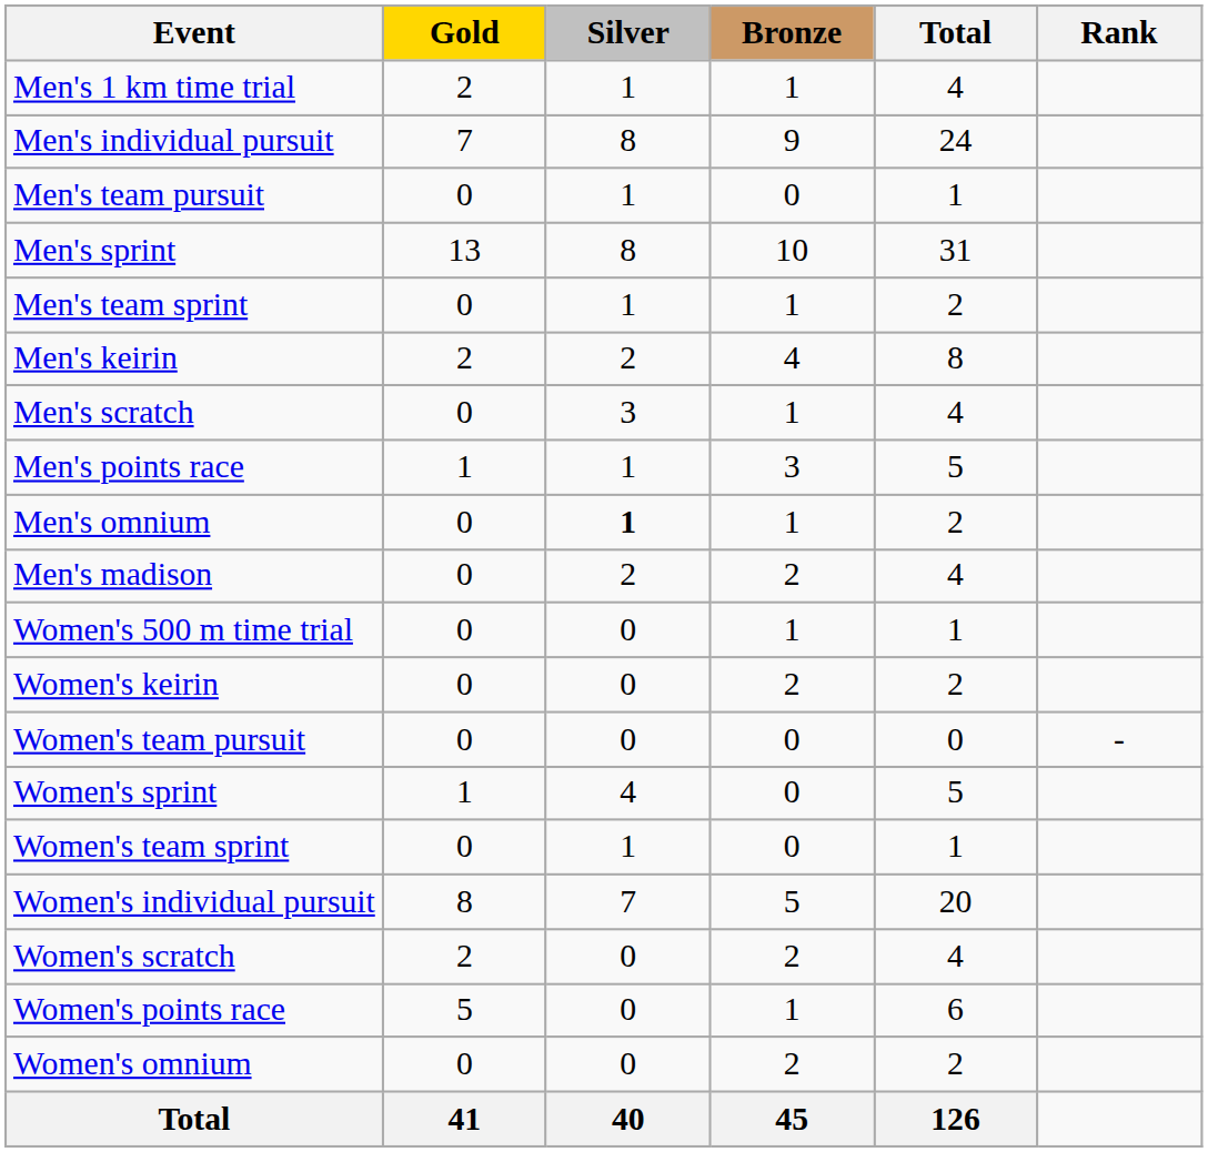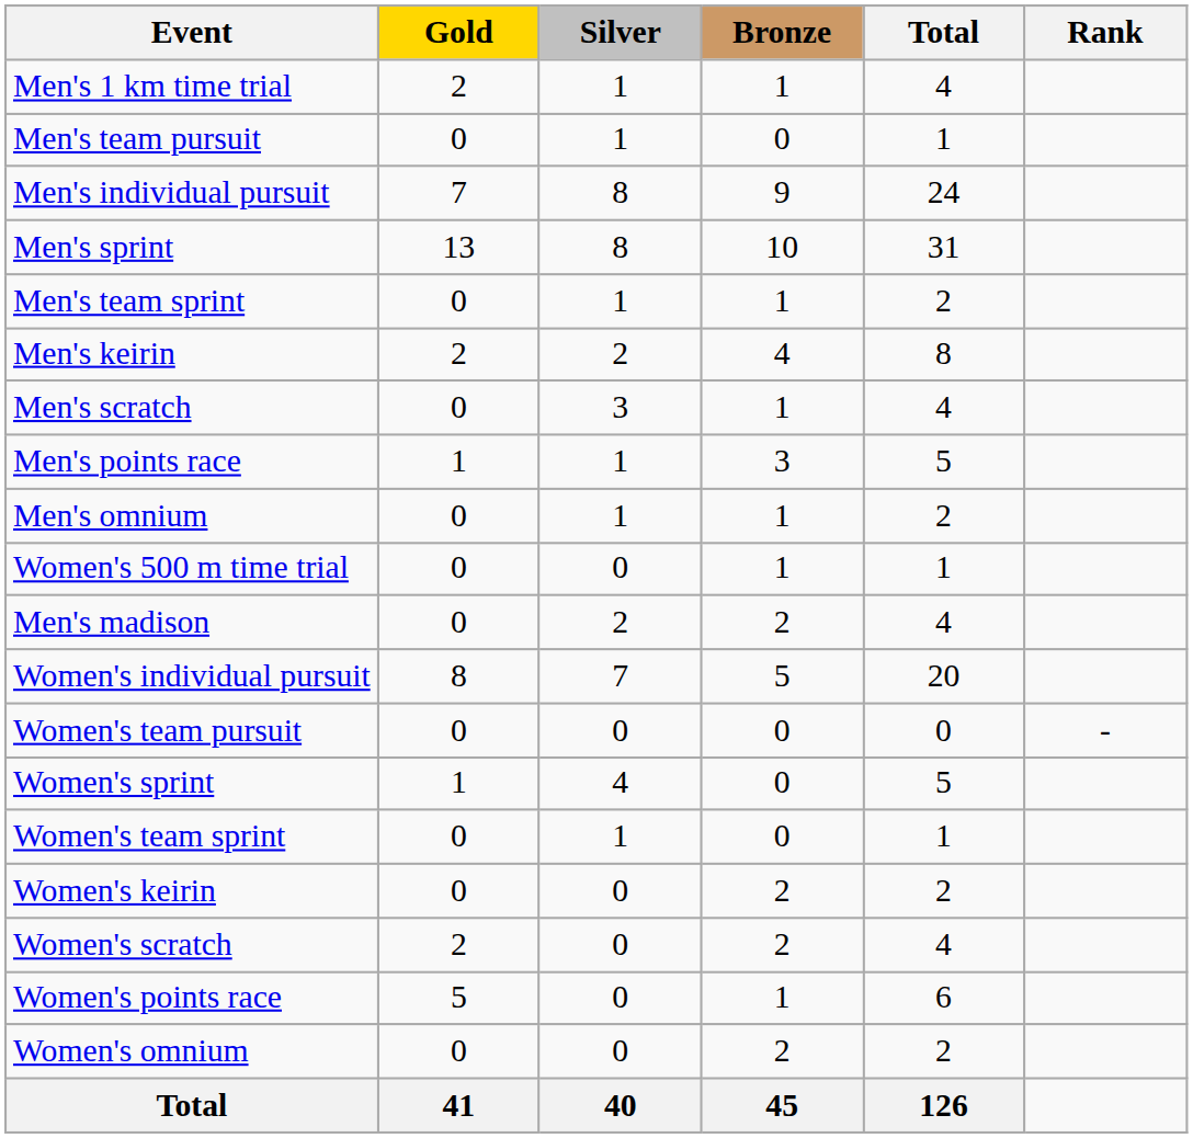 <table class="wikitable sortable" border="1" style="text-align:center; font-size:90%;">
 <tr>
 <th style="width:15:em;">Event</th>
 <td style="background:gold; width:4.5em; font-weight:bold;">Gold</td>
 <td style="background:silver; width:4.5em; font-weight:bold;">Silver</td>
 <td style="background:#cc9966; width:4.5em; font-weight:bold;">Bronze</td>
 <th style="width:4.5em;">Total</th>
 <th style="width:4.5em;">Rank</th>
 </tr>
 <tr>
 <td align=left><a href='#'>Men's 1 km time trial</a></td>
 <td>2</td>
 <td>1</td>
 <td>1</td>
 <td>4</td>
 <td></td>
 </tr>
 <tr>
+<td align=left><a href='#'>Men's team pursuit</a></td>
+<td>0</td>
+<td>1</td>
+<td>0</td>
+<td>1</td>
+<td></td>
+</tr>
+<tr>
 <td align=left><a href='#'>Men's individual pursuit</a></td>
 <td>7</td>
 <td>8</td>
 <td>9</td>
 <td>24</td>
-<td></td>
-</tr>
-<tr>
-<td align=left><a href='#'>Men's team pursuit</a></td>
-<td>0</td>
-<td>1</td>
-<td>0</td>
-<td>1</td>
 <td></td>
 </tr>
 <tr>
 <td align=left><a href='#'>Men's sprint</a></td>
 <td>13</td>
 <td>8</td>
 <td>10</td>
 <td>31</td>
 <td></td>
 </tr>
 <tr>
 <td align=left><a href='#'>Men's team sprint</a></td>
 <td>0</td>
 <td>1</td>
 <td>1</td>
 <td>2</td>
 <td></td>
 </tr>
 <tr>
 <td align=left><a href='#'>Men's keirin</a></td>
 <td>2</td>
 <td>2</td>
 <td>4</td>
 <td>8</td>
 <td></td>
 </tr>
 <tr>
 <td align=left><a href='#'>Men's scratch</a></td>
 <td>0</td>
 <td>3</td>
 <td>1</td>
 <td>4</td>
 <td></td>
 </tr>
 <tr>
 <td align=left><a href='#'>Men's points race</a></td>
 <td>1</td>
 <td>1</td>
 <td>3</td>
 <td>5</td>
 <td></td>
 </tr>
 <tr>
 <td align=left><a href='#'>Men's omnium</a></td>
 <td>0</td>
-<td><strong>1</strong></td>
+<td>1</td>
 <td>1</td>
 <td>2</td>
+<td></td>
+</tr>
+<tr>
+<td align=left><a href='#'>Women's 500 m time trial</a></td>
+<td>0</td>
+<td>0</td>
+<td>1</td>
+<td>1</td>
 <td></td>
 </tr>
 <tr>
 <td align=left><a href='#'>Men's madison</a></td>
 <td>0</td>
 <td>2</td>
 <td>2</td>
 <td>4</td>
 <td></td>
 </tr>
 <tr>
-<td align=left><a href='#'>Women's 500 m time trial</a></td>
-<td>0</td>
-<td>0</td>
-<td>1</td>
-<td>1</td>
-<td></td>
-</tr>
-<tr>
-<td align=left><a href='#'>Women's keirin</a></td>
-<td>0</td>
-<td>0</td>
-<td>2</td>
-<td>2</td>
+<td align=left><a href='#'>Women's individual pursuit</a></td>
+<td>8</td>
+<td>7</td>
+<td>5</td>
+<td>20</td>
 <td></td>
 </tr>
 <tr>
 <td align=left><a href='#'>Women's team pursuit</a></td>
 <td>0</td>
 <td>0</td>
 <td>0</td>
 <td>0</td>
 <td>-</td>
 </tr>
 <tr>
 <td align=left><a href='#'>Women's sprint</a></td>
 <td>1</td>
 <td>4</td>
 <td>0</td>
 <td>5</td>
 <td></td>
 </tr>
 <tr>
 <td align=left><a href='#'>Women's team sprint</a></td>
 <td>0</td>
 <td>1</td>
 <td>0</td>
 <td>1</td>
 <td></td>
 </tr>
 <tr>
-<td align=left><a href='#'>Women's individual pursuit</a></td>
-<td>8</td>
-<td>7</td>
-<td>5</td>
-<td>20</td>
+<td align=left><a href='#'>Women's keirin</a></td>
+<td>0</td>
+<td>0</td>
+<td>2</td>
+<td>2</td>
 <td></td>
 </tr>
 <tr>
 <td align=left><a href='#'>Women's scratch</a></td>
 <td>2</td>
 <td>0</td>
 <td>2</td>
 <td>4</td>
 <td></td>
 </tr>
 <tr>
 <td align=left><a href='#'>Women's points race</a></td>
 <td>5</td>
 <td>0</td>
 <td>1</td>
 <td>6</td>
 <td></td>
 </tr>
 <tr>
 <td align=left><a href='#'>Women's omnium</a></td>
 <td>0</td>
 <td>0</td>
 <td>2</td>
 <td>2</td>
 <td></td>
 </tr>
 <tr>
 <th>Total</th>
 <th>41</th>
 <th>40</th>
 <th>45</th>
 <th>126</th>
 </tr>
 </table>
